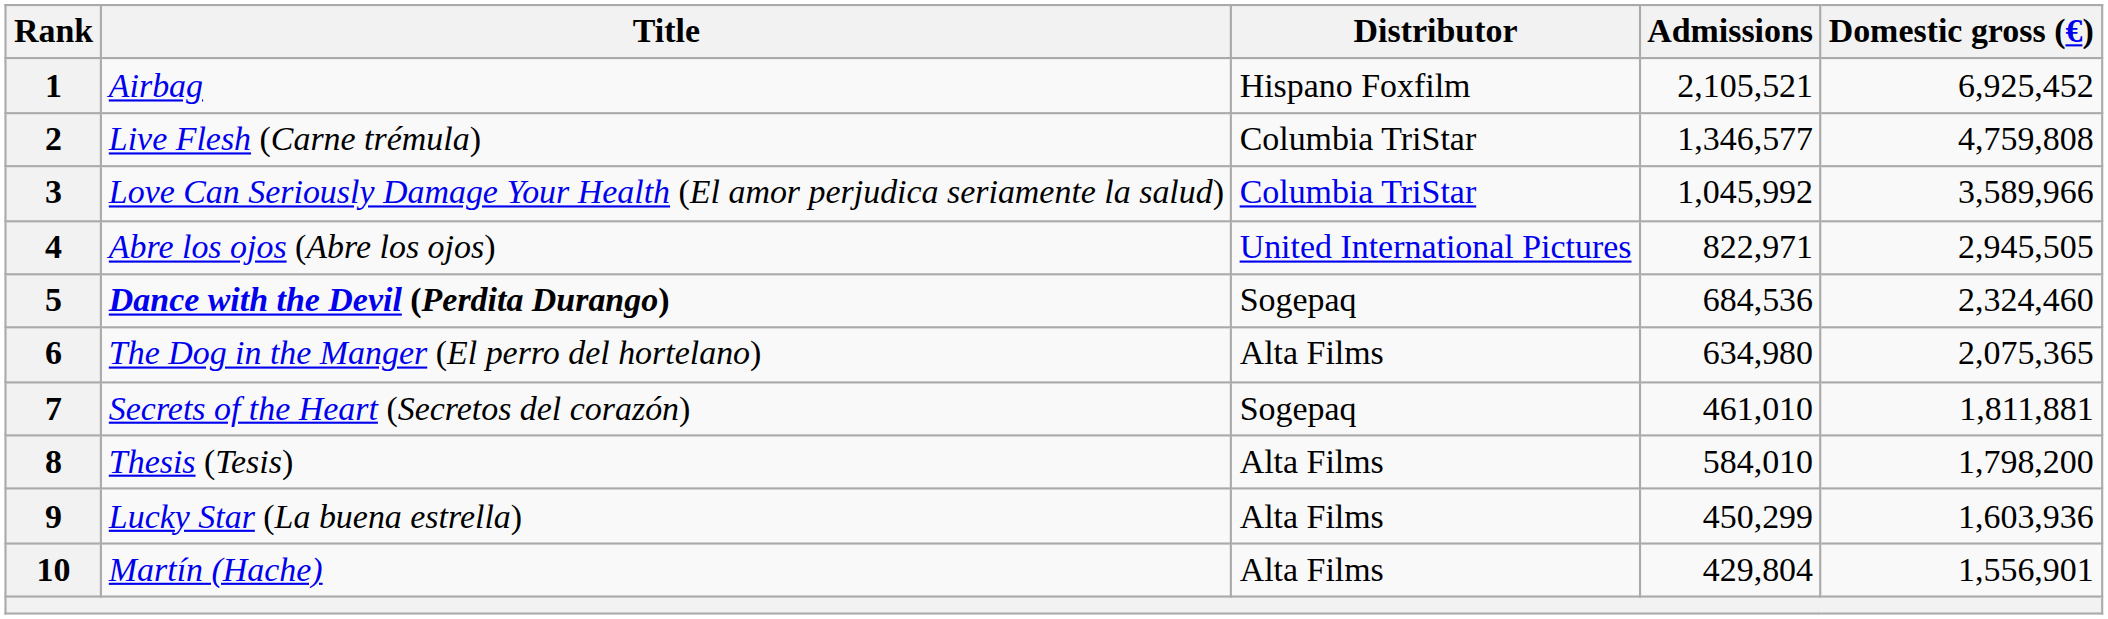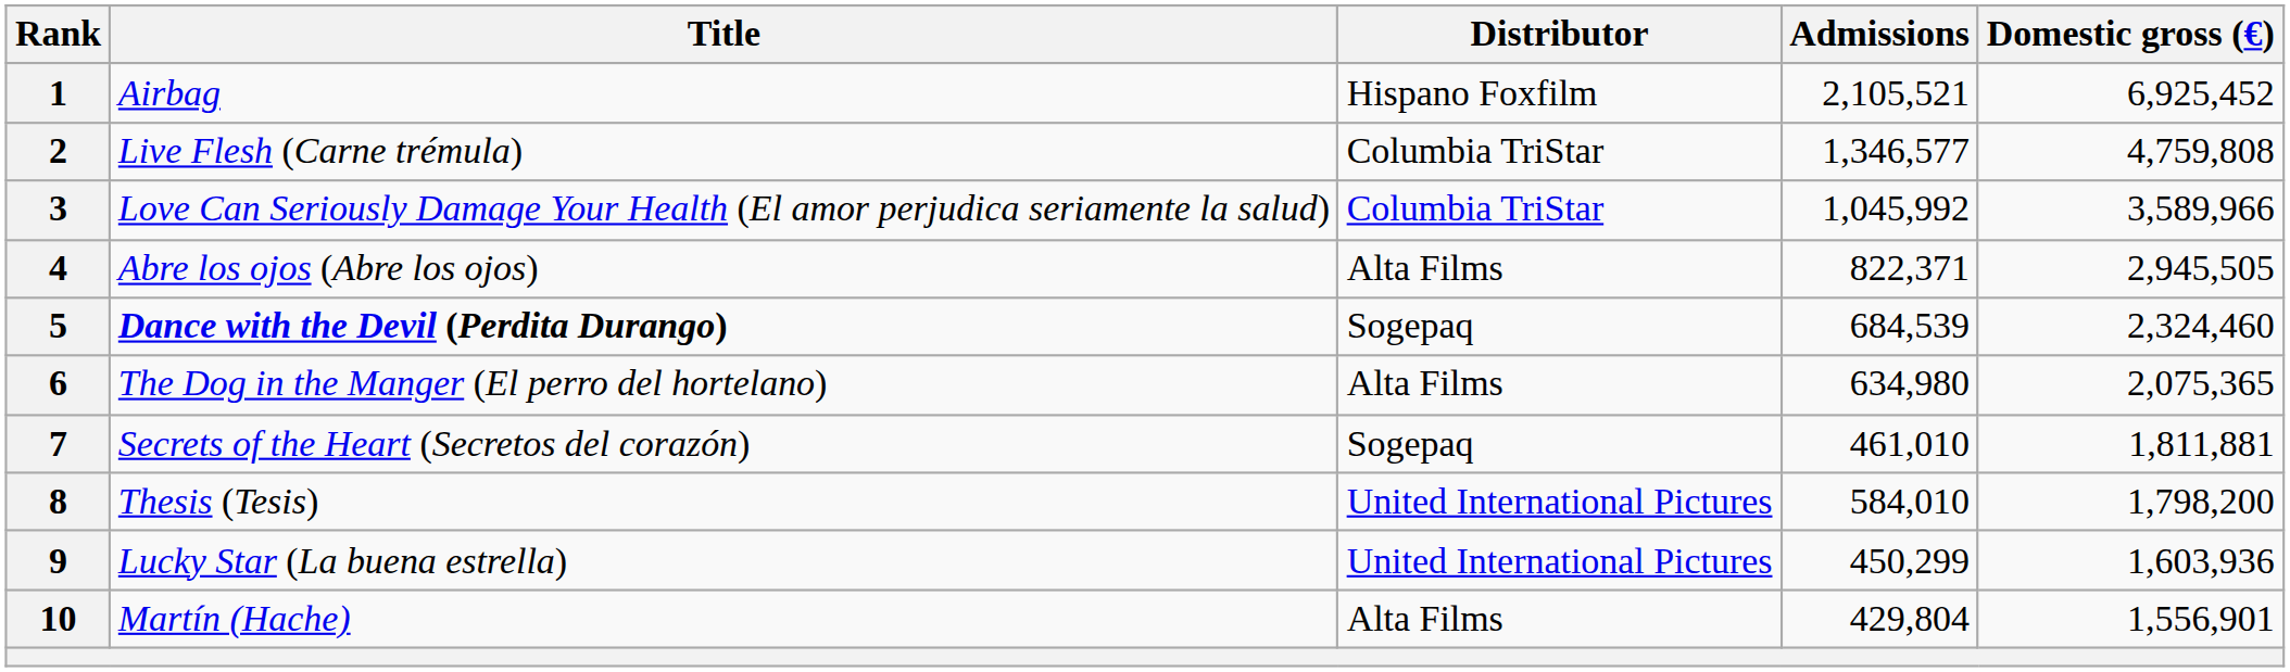 <table class="wikitable" style="margin:1em auto;">
 <tr>
 <th>Rank</th>
 <th>Title</th>
 <th>Distributor</th>
 <th>Admissions</th>
 <th>Domestic gross (<a href='#'>€</a>)</th>
 </tr>
 <tr>
 <th align = "center">1</th>
 <td><em><a href='#'>Airbag</a></em></td>
 <td>Hispano Foxfilm</td>
 <td align = "right">2,105,521</td>
 <td align = "right">6,925,452</td>
 </tr>
 <tr>
 <th align = "center">2</th>
 <td><em><a href='#'>Live Flesh</a></em> (<em>Carne trémula</em>)</td>
 <td>Columbia TriStar</td>
 <td align = "right">1,346,577</td>
 <td align = "right">4,759,808</td>
 </tr>
 <tr>
 <th align = "center">3</th>
 <td><em><a href='#'>Love Can Seriously Damage Your Health</a></em> (<em>El amor perjudica seriamente la salud</em>)</td>
 <td><a href='#'>Columbia TriStar</a></td>
 <td align = "right">1,045,992</td>
 <td align = "right">3,589,966</td>
 </tr>
 <tr>
 <th align = "center">4</th>
 <td><em><a href='#'>Abre los ojos</a></em> (<em>Abre los ojos</em>)</td>
-<td><a href='#'>United International Pictures</a></td>
-<td align = "right">822,971</td>
+<td>Alta Films</td>
+<td align = "right">822,371</td>
 <td align = "right">2,945,505</td>
 </tr>
 <tr>
 <th align = "center">5</th>
 <td><strong><em><a href='#'>Dance with the Devil</a></em> (<em>Perdita Durango</em>)</strong></td>
 <td>Sogepaq</td>
-<td align = "right">684,536</td>
+<td align = "right">684,539</td>
 <td align = "right">2,324,460</td>
 </tr>
 <tr>
 <th align = "center">6</th>
 <td><em><a href='#'>The Dog in the Manger</a></em> (<em>El perro del hortelano</em>) </td>
 <td>Alta Films</td>
 <td align = "right">634,980</td>
 <td align = "right">2,075,365</td>
 </tr>
 <tr>
 <th align = "center">7</th>
 <td><em><a href='#'>Secrets of the Heart</a></em> (<em>Secretos del corazón</em>)</td>
 <td>Sogepaq</td>
 <td align = "right">461,010</td>
 <td align = "right">1,811,881</td>
 </tr>
 <tr>
 <th align = "center">8</th>
 <td><em><a href='#'>Thesis</a></em> (<em>Tesis</em>) </td>
-<td>Alta Films</td>
+<td><a href='#'>United International Pictures</a></td>
 <td align = "right">584,010</td>
 <td align = "right">1,798,200</td>
 </tr>
 <tr>
 <th align = "center">9</th>
 <td><em><a href='#'>Lucky Star</a></em> (<em>La buena estrella</em>)</td>
-<td>Alta Films</td>
+<td><a href='#'>United International Pictures</a></td>
 <td align = "right">450,299</td>
 <td align = "right">1,603,936</td>
 </tr>
 <tr>
 <th align = "center">10</th>
 <td><em><a href='#'>Martín (Hache)</a></em></td>
 <td>Alta Films</td>
 <td align = "right">429,804</td>
 <td align = "right">1,556,901</td>
 </tr>
 <tr>
 <th align = "center" colspan = "5"></th>
 </tr>
 </table>
